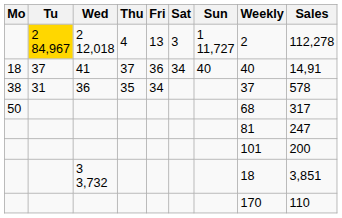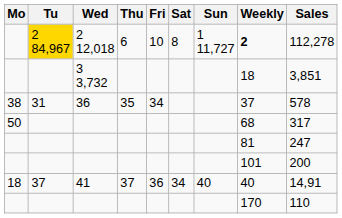 <table class="wikitable">
 <tr>
 <th>Mo</th>
 <th>Tu</th>
 <th>Wed</th>
 <th>Thu</th>
 <th>Fri</th>
 <th>Sat</th>
 <th>Sun</th>
 <th>Weekly</th>
 <th>Sales</th>
 </tr>
 <tr>
 <td></td>
 <td style="background: gold;">2<br>84,967</td>
 <td>2<br>12,018</td>
-<td>4</td>
-<td>13</td>
-<td>3</td>
+<td>6</td>
+<td>10</td>
+<td>8</td>
 <td>1<br>11,727</td>
-<td>2</td>
+<td><strong>2</strong></td>
 <td>112,278</td>
 </tr>
 <tr>
+<td></td>
+<td></td>
+<td>3<br>3,732</td>
+<td></td>
+<td></td>
+<td></td>
+<td></td>
 <td>18</td>
-<td>37</td>
-<td>41</td>
-<td>37</td>
-<td>36</td>
-<td>34</td>
-<td>40</td>
-<td>40</td>
-<td>14,91</td>
+<td>3,851</td>
 </tr>
 <tr>
 <td>38</td>
 <td>31</td>
 <td>36</td>
 <td>35</td>
 <td>34</td>
 <td></td>
 <td></td>
 <td>37</td>
 <td>578</td>
 </tr>
 <tr>
 <td>50</td>
 <td></td>
 <td></td>
 <td></td>
 <td></td>
 <td></td>
 <td></td>
 <td>68</td>
 <td>317</td>
 </tr>
 <tr>
 <td></td>
 <td></td>
 <td></td>
 <td></td>
 <td></td>
 <td></td>
 <td></td>
 <td>81</td>
 <td>247</td>
 </tr>
 <tr>
 <td></td>
 <td></td>
 <td></td>
 <td></td>
 <td></td>
 <td></td>
 <td></td>
 <td>101</td>
 <td>200</td>
 </tr>
 <tr>
-<td></td>
-<td></td>
-<td>3<br>3,732</td>
-<td></td>
-<td></td>
-<td></td>
-<td></td>
 <td>18</td>
-<td>3,851</td>
+<td>37</td>
+<td>41</td>
+<td>37</td>
+<td>36</td>
+<td>34</td>
+<td>40</td>
+<td>40</td>
+<td>14,91</td>
 </tr>
 <tr>
 <td></td>
 <td></td>
 <td></td>
 <td></td>
 <td></td>
 <td></td>
 <td></td>
 <td>170</td>
 <td>110</td>
 </tr>
 </table>
